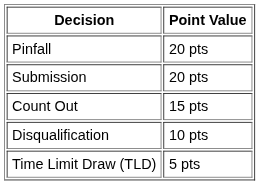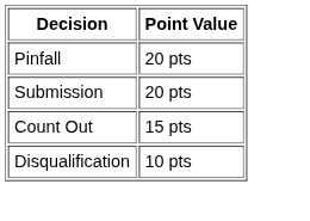 <table border="1" cellpadding="5">
 <tr>
 <th scope="col">Decision</th>
 <th scope="col">Point Value</th>
 </tr>
 <tr>
 <td>Pinfall</td>
 <td>20 pts</td>
 </tr>
 <tr>
 <td>Submission</td>
 <td>20 pts</td>
 </tr>
 <tr>
 <td>Count Out</td>
 <td>15 pts</td>
 </tr>
 <tr>
 <td>Disqualification</td>
 <td>10 pts</td>
 </tr>
-<tr>
-<td>Time Limit Draw (TLD)</td>
-<td>5 pts</td>
-</tr>
 </table>
